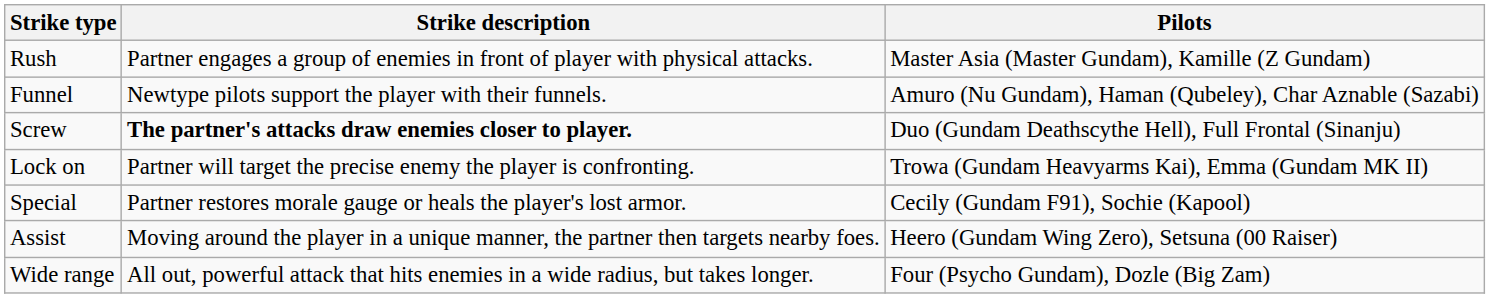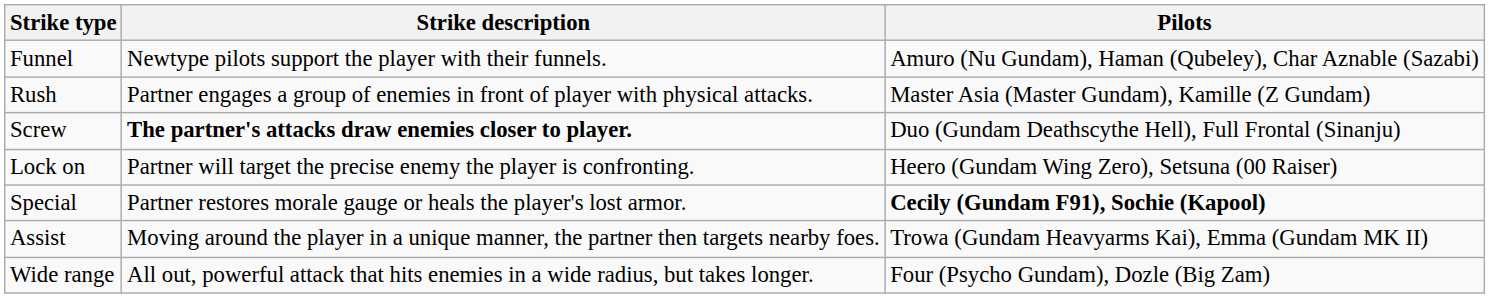 <table class="wikitable">
 <tr>
 <th>Strike type</th>
 <th>Strike description</th>
 <th>Pilots</th>
 </tr>
 <tr>
+<td>Funnel</td>
+<td>Newtype pilots support the player with their funnels.</td>
+<td>Amuro (Nu Gundam), Haman (Qubeley), Char Aznable (Sazabi)</td>
+</tr>
+<tr>
 <td>Rush</td>
 <td>Partner engages a group of enemies in front of player with physical attacks.</td>
 <td>Master Asia (Master Gundam), Kamille (Z Gundam)</td>
-</tr>
-<tr>
-<td>Funnel</td>
-<td>Newtype pilots support the player with their funnels.</td>
-<td>Amuro (Nu Gundam), Haman (Qubeley), Char Aznable (Sazabi)</td>
 </tr>
 <tr>
 <td>Screw</td>
 <td><strong>The partner's attacks draw enemies closer to player.</strong></td>
 <td>Duo (Gundam Deathscythe Hell), Full Frontal (Sinanju)</td>
 </tr>
 <tr>
 <td>Lock on</td>
 <td>Partner will target the precise enemy the player is confronting.</td>
-<td>Trowa (Gundam Heavyarms Kai), Emma (Gundam MK II)</td>
+<td>Heero (Gundam Wing Zero), Setsuna (00 Raiser)</td>
 </tr>
 <tr>
 <td>Special</td>
 <td>Partner restores morale gauge or heals the player's lost armor.</td>
-<td>Cecily (Gundam F91), Sochie (Kapool)</td>
+<td><strong>Cecily (Gundam F91), Sochie (Kapool)</strong></td>
 </tr>
 <tr>
 <td>Assist</td>
 <td>Moving around the player in a unique manner, the partner then targets nearby foes.</td>
-<td>Heero (Gundam Wing Zero), Setsuna (00 Raiser)</td>
+<td>Trowa (Gundam Heavyarms Kai), Emma (Gundam MK II)</td>
 </tr>
 <tr>
 <td>Wide range</td>
 <td>All out, powerful attack that hits enemies in a wide radius, but takes longer.</td>
 <td>Four (Psycho Gundam), Dozle (Big Zam)</td>
 </tr>
 </table>
